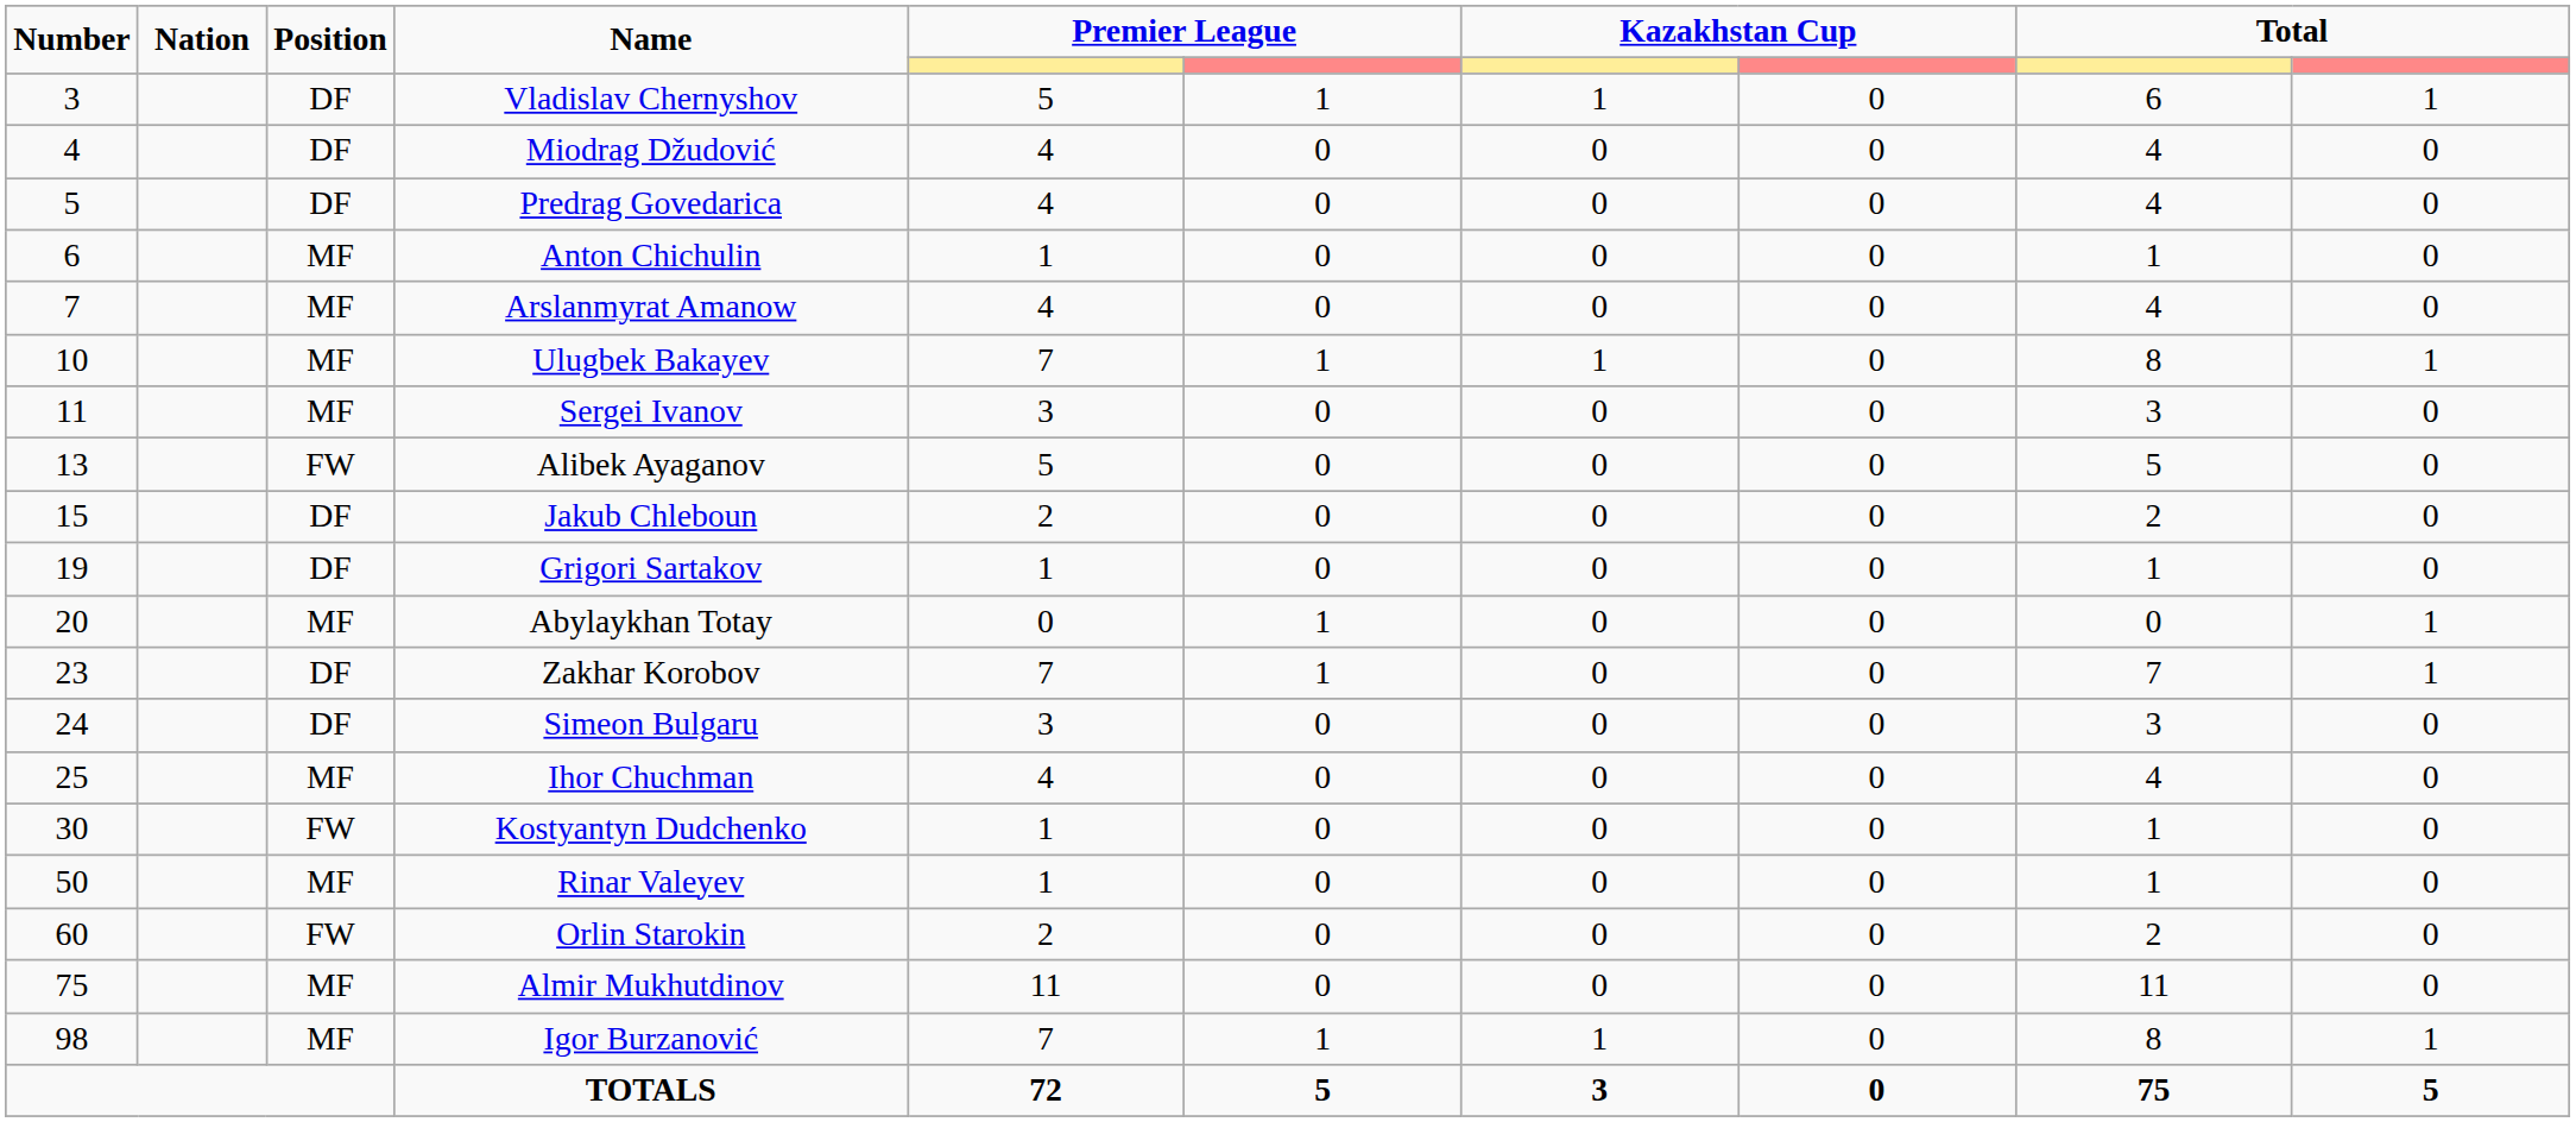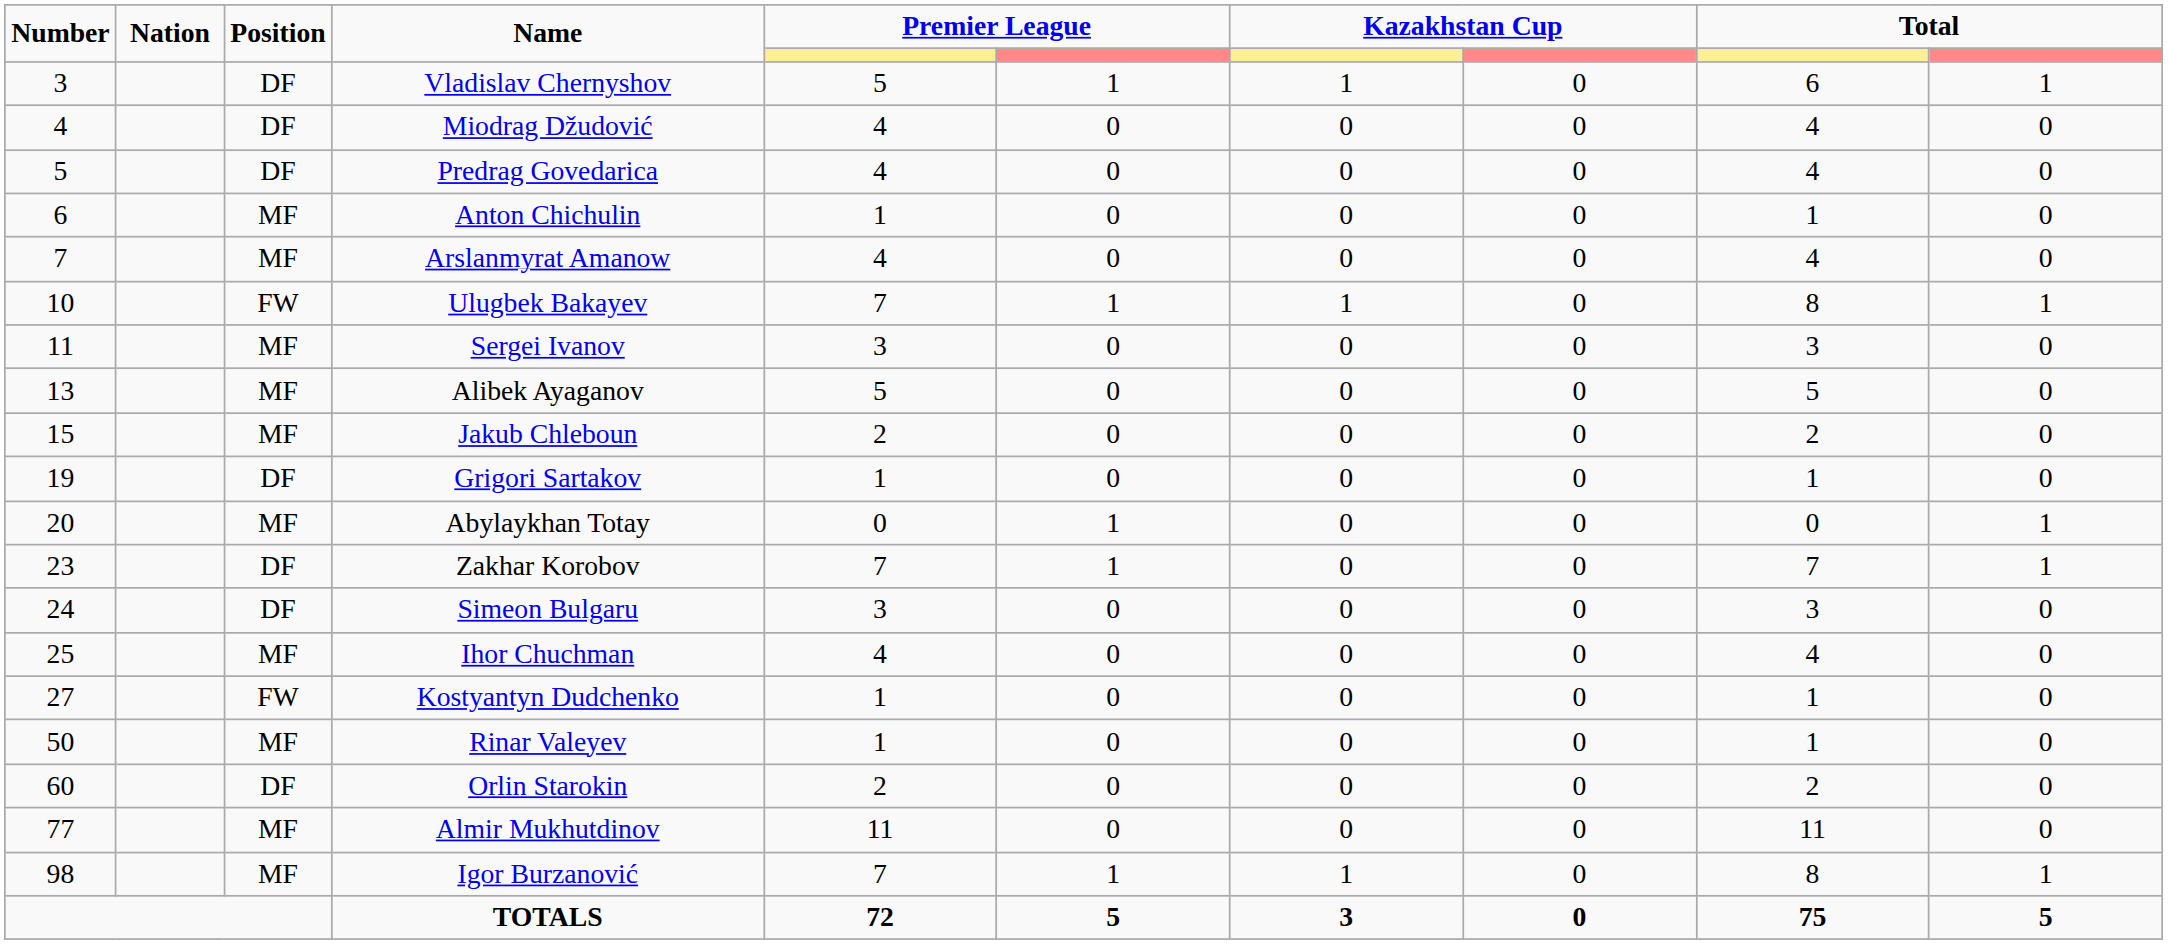 <table class="wikitable" style="text-align:center;">
 <tr>
 <td rowspan="2"  style="width:5%; text-align:center;"><strong>Number</strong></td>
 <td rowspan="2"  style="width:5%; text-align:center;"><strong>Nation</strong></td>
 <td rowspan="2"  style="width:5%; text-align:center;"><strong>Position</strong></td>
 <td rowspan="2"  style="width:20%; text-align:center;"><strong>Name</strong></td>
 <td colspan="2" style="text-align:center;"><strong><a href='#'>Premier League</a></strong></td>
 <td colspan="2" style="text-align:center;"><strong><a href='#'>Kazakhstan Cup</a></strong></td>
 <td colspan="2" style="text-align:center;"><strong>Total</strong></td>
 </tr>
 <tr>
 <th style="width:60px; background:#fe9;"></th>
 <th style="width:60px; background:#ff8888;"></th>
 <th style="width:60px; background:#fe9;"></th>
 <th style="width:60px; background:#ff8888;"></th>
 <th style="width:60px; background:#fe9;"></th>
 <th style="width:60px; background:#ff8888;"></th>
 </tr>
 <tr>
 <td>3</td>
 <td></td>
 <td>DF</td>
 <td><a href='#'>Vladislav Chernyshov</a></td>
 <td>5</td>
 <td>1</td>
 <td>1</td>
 <td>0</td>
 <td>6</td>
 <td>1</td>
 </tr>
 <tr>
 <td>4</td>
 <td></td>
 <td>DF</td>
 <td><a href='#'>Miodrag Džudović</a></td>
 <td>4</td>
 <td>0</td>
 <td>0</td>
 <td>0</td>
 <td>4</td>
 <td>0</td>
 </tr>
 <tr>
 <td>5</td>
 <td></td>
 <td>DF</td>
 <td><a href='#'>Predrag Govedarica</a></td>
 <td>4</td>
 <td>0</td>
 <td>0</td>
 <td>0</td>
 <td>4</td>
 <td>0</td>
 </tr>
 <tr>
 <td>6</td>
 <td></td>
 <td>MF</td>
 <td><a href='#'>Anton Chichulin</a></td>
 <td>1</td>
 <td>0</td>
 <td>0</td>
 <td>0</td>
 <td>1</td>
 <td>0</td>
 </tr>
 <tr>
 <td>7</td>
 <td></td>
 <td>MF</td>
 <td><a href='#'>Arslanmyrat Amanow</a></td>
 <td>4</td>
 <td>0</td>
 <td>0</td>
 <td>0</td>
 <td>4</td>
 <td>0</td>
 </tr>
 <tr>
 <td>10</td>
 <td></td>
-<td>MF</td>
+<td>FW</td>
 <td><a href='#'>Ulugbek Bakayev</a></td>
 <td>7</td>
 <td>1</td>
 <td>1</td>
 <td>0</td>
 <td>8</td>
 <td>1</td>
 </tr>
 <tr>
 <td>11</td>
 <td></td>
 <td>MF</td>
 <td><a href='#'>Sergei Ivanov</a></td>
 <td>3</td>
 <td>0</td>
 <td>0</td>
 <td>0</td>
 <td>3</td>
 <td>0</td>
 </tr>
 <tr>
 <td>13</td>
 <td></td>
-<td>FW</td>
+<td>MF</td>
 <td>Alibek Ayaganov</td>
 <td>5</td>
 <td>0</td>
 <td>0</td>
 <td>0</td>
 <td>5</td>
 <td>0</td>
 </tr>
 <tr>
 <td>15</td>
 <td></td>
-<td>DF</td>
+<td>MF</td>
 <td><a href='#'>Jakub Chleboun</a></td>
 <td>2</td>
 <td>0</td>
 <td>0</td>
 <td>0</td>
 <td>2</td>
 <td>0</td>
 </tr>
 <tr>
 <td>19</td>
 <td></td>
 <td>DF</td>
 <td><a href='#'>Grigori Sartakov</a></td>
 <td>1</td>
 <td>0</td>
 <td>0</td>
 <td>0</td>
 <td>1</td>
 <td>0</td>
 </tr>
 <tr>
 <td>20</td>
 <td></td>
 <td>MF</td>
 <td>Abylaykhan Totay</td>
 <td>0</td>
 <td>1</td>
 <td>0</td>
 <td>0</td>
 <td>0</td>
 <td>1</td>
 </tr>
 <tr>
 <td>23</td>
 <td></td>
 <td>DF</td>
 <td>Zakhar Korobov</td>
 <td>7</td>
 <td>1</td>
 <td>0</td>
 <td>0</td>
 <td>7</td>
 <td>1</td>
 </tr>
 <tr>
 <td>24</td>
 <td></td>
 <td>DF</td>
 <td><a href='#'>Simeon Bulgaru</a></td>
 <td>3</td>
 <td>0</td>
 <td>0</td>
 <td>0</td>
 <td>3</td>
 <td>0</td>
 </tr>
 <tr>
 <td>25</td>
 <td></td>
 <td>MF</td>
 <td><a href='#'>Ihor Chuchman</a></td>
 <td>4</td>
 <td>0</td>
 <td>0</td>
 <td>0</td>
 <td>4</td>
 <td>0</td>
 </tr>
 <tr>
-<td>30</td>
+<td>27</td>
 <td></td>
 <td>FW</td>
 <td><a href='#'>Kostyantyn Dudchenko</a></td>
 <td>1</td>
 <td>0</td>
 <td>0</td>
 <td>0</td>
 <td>1</td>
 <td>0</td>
 </tr>
 <tr>
 <td>50</td>
 <td></td>
 <td>MF</td>
 <td><a href='#'>Rinar Valeyev</a></td>
 <td>1</td>
 <td>0</td>
 <td>0</td>
 <td>0</td>
 <td>1</td>
 <td>0</td>
 </tr>
 <tr>
 <td>60</td>
 <td></td>
-<td>FW</td>
+<td>DF</td>
 <td><a href='#'>Orlin Starokin</a></td>
 <td>2</td>
 <td>0</td>
 <td>0</td>
 <td>0</td>
 <td>2</td>
 <td>0</td>
 </tr>
 <tr>
-<td>75</td>
+<td>77</td>
 <td></td>
 <td>MF</td>
 <td><a href='#'>Almir Mukhutdinov</a></td>
 <td>11</td>
 <td>0</td>
 <td>0</td>
 <td>0</td>
 <td>11</td>
 <td>0</td>
 </tr>
 <tr>
 <td>98</td>
 <td></td>
 <td>MF</td>
 <td><a href='#'>Igor Burzanović</a></td>
 <td>7</td>
 <td>1</td>
 <td>1</td>
 <td>0</td>
 <td>8</td>
 <td>1</td>
 </tr>
 <tr>
 <td colspan="3"></td>
 <td><strong>TOTALS</strong></td>
 <td><strong>72</strong></td>
 <td><strong>5</strong></td>
 <td><strong>3</strong></td>
 <td><strong>0</strong></td>
 <td><strong>75</strong></td>
 <td><strong>5</strong></td>
 </tr>
 </table>
